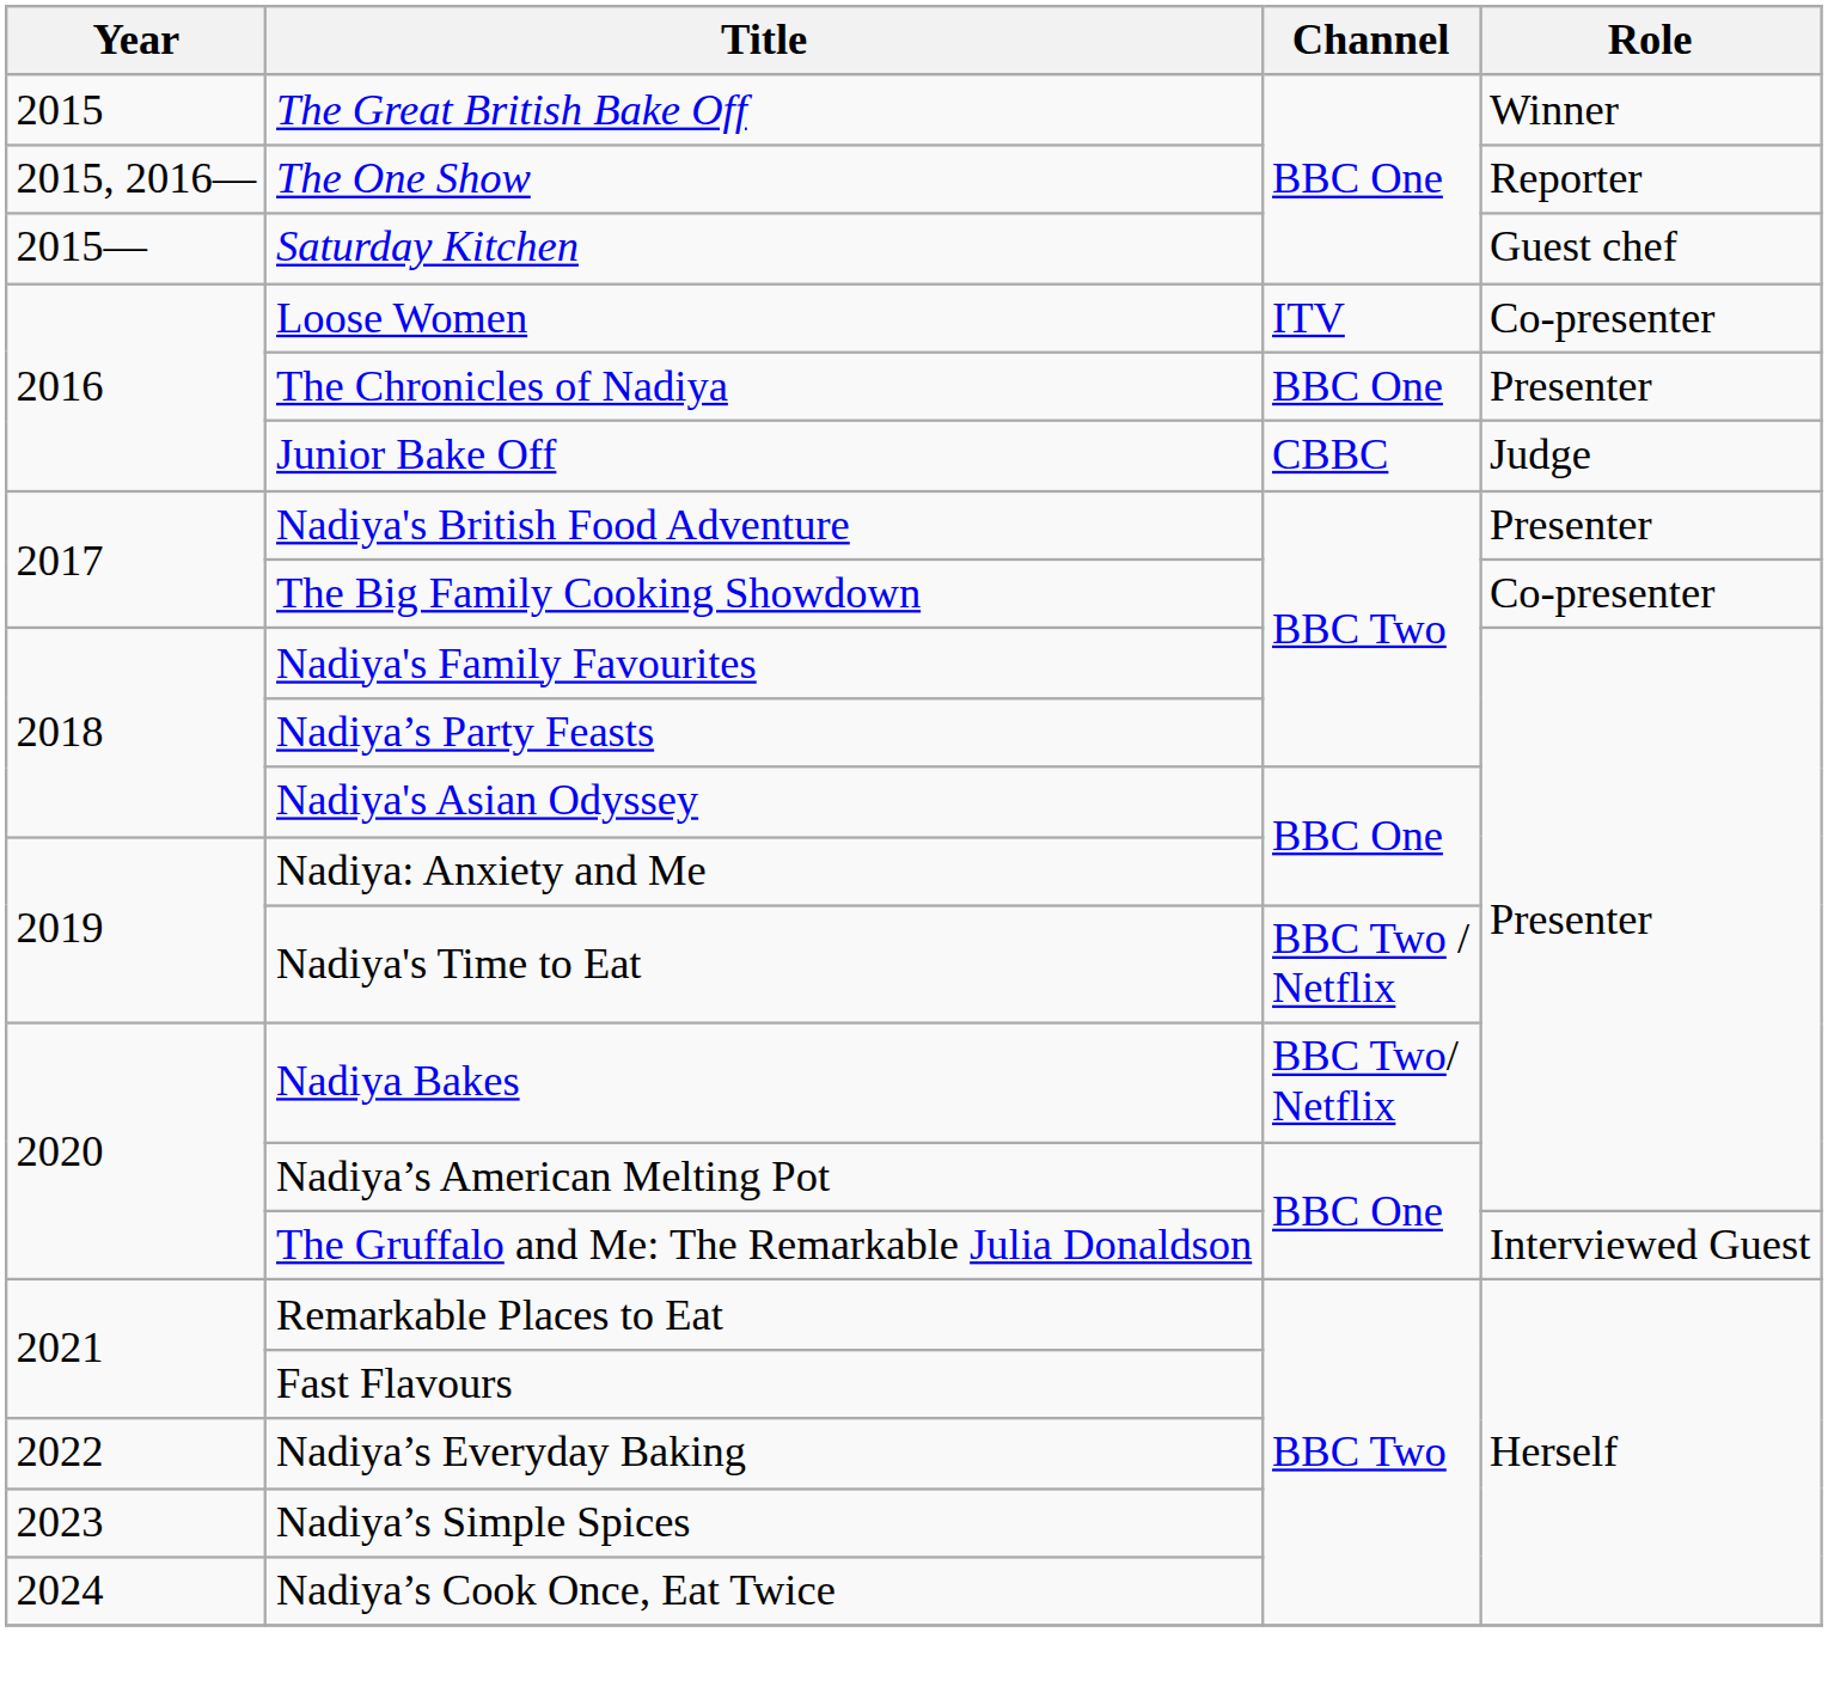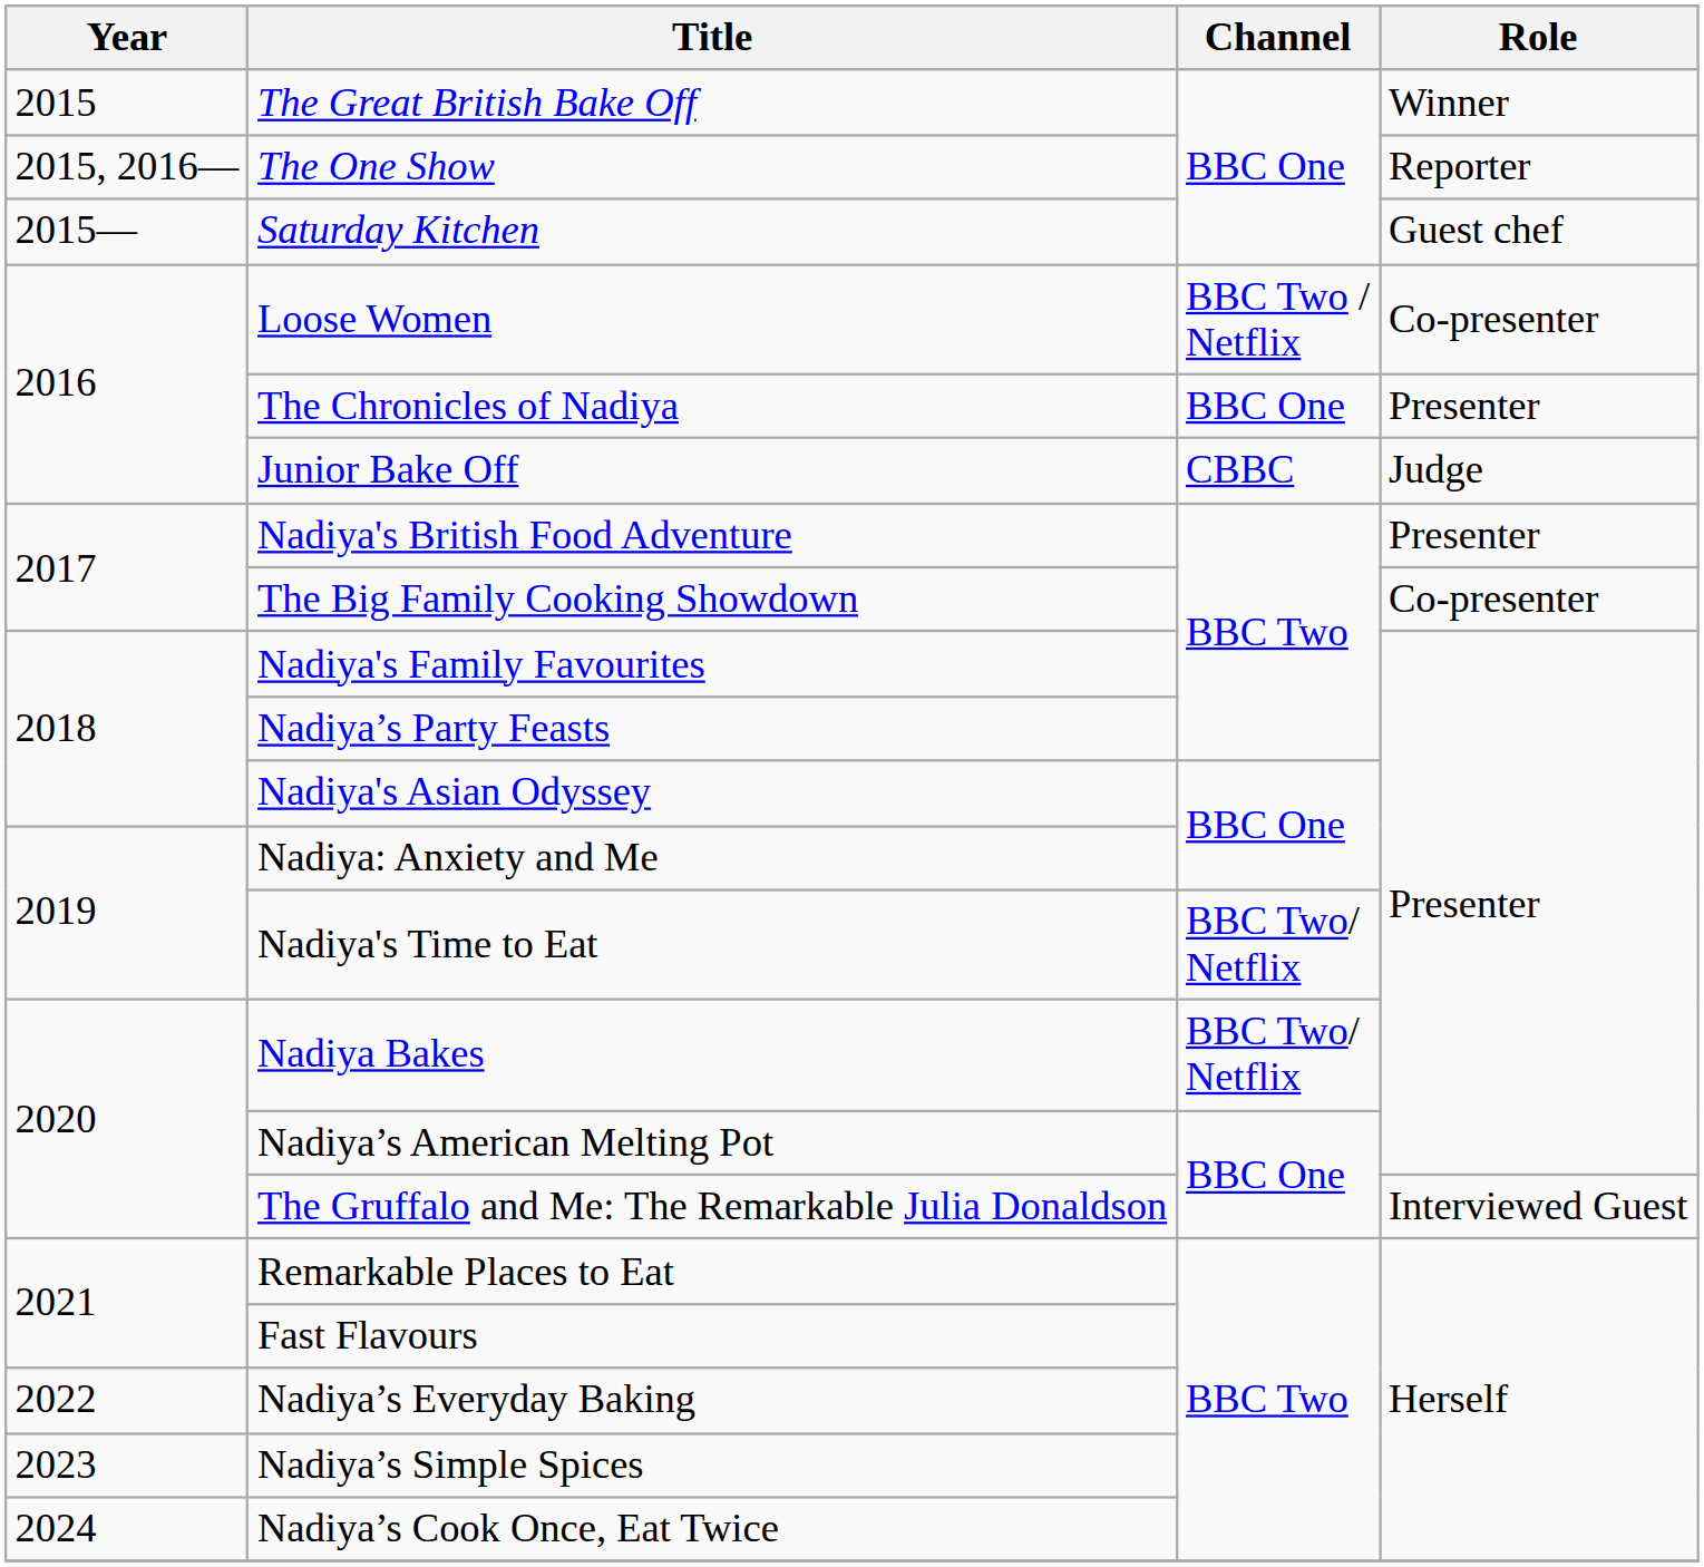 <table class="wikitable">
 <tr style="background:#b0c4de; text-align:center;">
 <th>Year</th>
 <th>Title</th>
 <th>Channel</th>
 <th>Role</th>
 </tr>
 <tr>
 <td>2015</td>
 <td><em><a href='#'>The Great British Bake Off</a></em></td>
 <td rowspan=3><a href='#'>BBC One</a></td>
 <td>Winner</td>
 </tr>
 <tr>
 <td>2015, 2016—</td>
 <td><em><a href='#'>The One Show</a></em></td>
 <td>Reporter</td>
 </tr>
 <tr>
 <td>2015—</td>
 <td><em><a href='#'>Saturday Kitchen</a><strong></td>
 <td>Guest chef</td>
 </tr>
 <tr>
 <td rowspan="3">2016</td>
 <td></em><a href='#'>Loose Women</a><em></td>
-<td><a href='#'>ITV</a></td>
+<td rowspan=1><a href='#'>BBC Two</a> /<br><a href='#'>Netflix</a></td>
 <td>Co-presenter</td>
 </tr>
 <tr>
 <td></em><a href='#'>The Chronicles of Nadiya</a><em></td>
 <td><a href='#'>BBC One</a></td>
 <td>Presenter</td>
 </tr>
 <tr>
 <td></em><a href='#'>Junior Bake Off</a><em></td>
 <td><a href='#'>CBBC</a></td>
 <td>Judge</td>
 </tr>
 <tr>
 <td rowspan=2>2017</td>
 <td></em><a href='#'>Nadiya's British Food Adventure</a><em></td>
 <td rowspan=4><a href='#'>BBC Two</a></td>
 <td>Presenter</td>
 </tr>
 <tr>
 <td></em><a href='#'>The Big Family Cooking Showdown</a><em></td>
 <td>Co-presenter</td>
 </tr>
 <tr>
 <td rowspan=3>2018</td>
 <td></em><a href='#'>Nadiya's Family Favourites</a><em></td>
 <td rowspan=7>Presenter</td>
 </tr>
 <tr>
 <td></em><a href='#'>Nadiya’s Party Feasts</a><em></td>
 </tr>
 <tr>
 <td></em><a href='#'>Nadiya's Asian Odyssey</a><em></td>
 <td rowspan=2><a href='#'>BBC One</a></td>
 </tr>
 <tr>
 <td rowspan=2>2019</td>
 <td></em>Nadiya: Anxiety and Me<em></td>
 </tr>
 <tr>
 <td></em>Nadiya's Time to Eat<em></td>
-<td rowspan=1><a href='#'>BBC Two</a> /<br><a href='#'>Netflix</a></td>
+<td rowspan=1><a href='#'>BBC Two</a>/<br><a href='#'>Netflix</a></td>
 </tr>
 <tr>
 <td rowspan=3>2020</td>
 <td></em><a href='#'>Nadiya Bakes</a><em></td>
 <td rowspan=1><a href='#'>BBC Two</a>/<br><a href='#'>Netflix</a></td>
 </tr>
 <tr>
 <td></em>Nadiya’s American Melting Pot<em></td>
 <td rowspan=2><a href='#'>BBC One</a></td>
 </tr>
 <tr>
 <td></em><a href='#'>The Gruffalo</a> and Me: The Remarkable <a href='#'>Julia Donaldson</a><em></td>
 <td>Interviewed Guest</td>
 </tr>
 <tr>
 <td rowspan=2>2021</td>
 <td></em>Remarkable Places to Eat<em></td>
 <td rowspan=5><a href='#'>BBC Two</a></td>
 <td rowspan=5>Herself</td>
 </tr>
 <tr>
 <td></em>Fast Flavours<em></td>
 </tr>
 <tr>
 <td>2022</td>
 <td></em>Nadiya’s Everyday Baking<em></td>
 </tr>
 <tr>
 <td>2023</td>
 <td></em>Nadiya’s Simple Spices<em></td>
 </tr>
 <tr>
 <td>2024</td>
 <td></em>Nadiya’s Cook Once, Eat Twice<em></td>
 </tr>
 <tr>
 </tr>
 </table>
